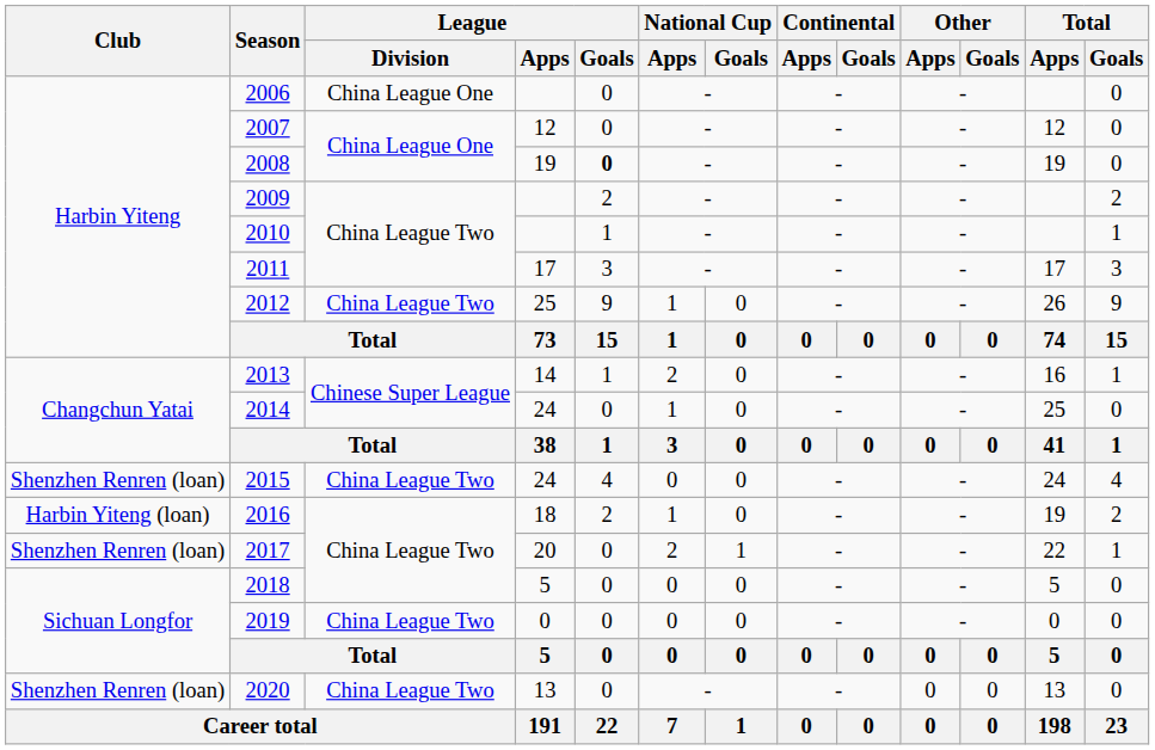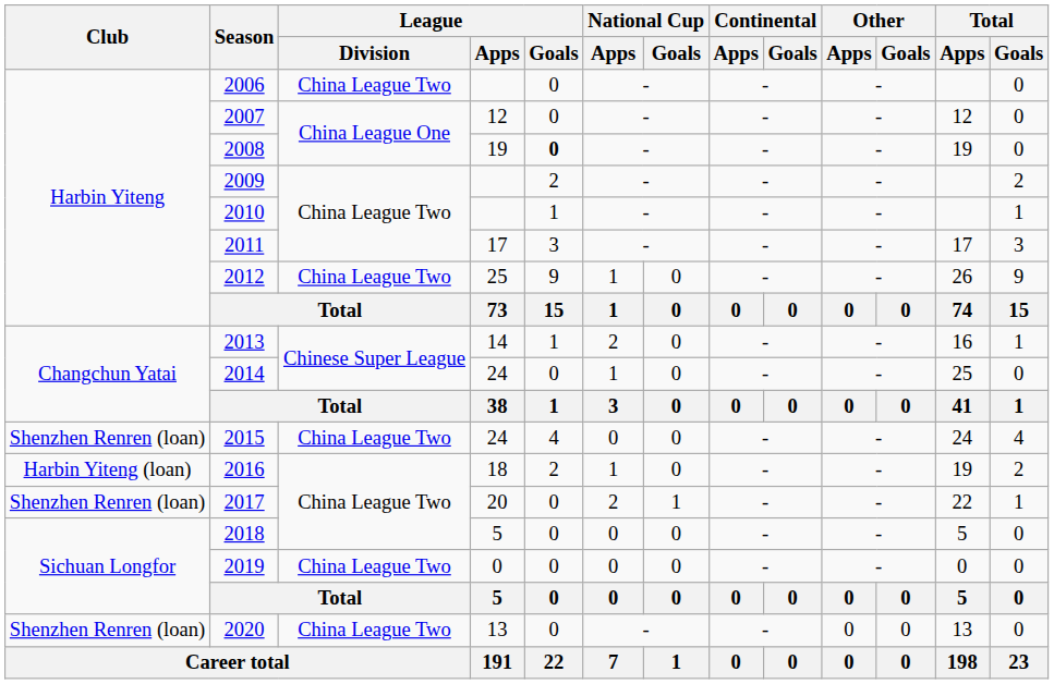 <table class="wikitable" style="text-align: center">
 <tr>
 <th rowspan="2">Club</th>
 <th rowspan="2">Season</th>
 <th colspan="3">League</th>
 <th colspan="2">National Cup</th>
 <th colspan="2">Continental</th>
 <th colspan="2">Other</th>
 <th colspan="2">Total</th>
 </tr>
 <tr>
 <th>Division</th>
 <th>Apps</th>
 <th>Goals</th>
 <th>Apps</th>
 <th>Goals</th>
 <th>Apps</th>
 <th>Goals</th>
 <th>Apps</th>
 <th>Goals</th>
 <th>Apps</th>
 <th>Goals</th>
 </tr>
 <tr>
 <td rowspan=8><a href='#'>Harbin Yiteng</a></td>
 <td><a href='#'>2006</a></td>
-<td>China League One</td>
+<td><a href='#'>China League Two</a></td>
 <td></td>
 <td>0</td>
 <td colspan="2">-</td>
 <td colspan="2">-</td>
 <td colspan="2">-</td>
 <td></td>
 <td>0</td>
 </tr>
 <tr>
 <td><a href='#'>2007</a></td>
 <td rowspan="2"><a href='#'>China League One</a></td>
 <td>12</td>
 <td>0</td>
 <td colspan="2">-</td>
 <td colspan="2">-</td>
 <td colspan="2">-</td>
 <td>12</td>
 <td>0</td>
 </tr>
 <tr>
 <td><a href='#'>2008</a></td>
 <td>19</td>
 <td><strong>0</strong></td>
 <td colspan="2">-</td>
 <td colspan="2">-</td>
 <td colspan="2">-</td>
 <td>19</td>
 <td>0</td>
 </tr>
 <tr>
 <td><a href='#'>2009</a></td>
 <td rowspan="3">China League Two</td>
 <td></td>
 <td>2</td>
 <td colspan="2">-</td>
 <td colspan="2">-</td>
 <td colspan="2">-</td>
 <td></td>
 <td>2</td>
 </tr>
 <tr>
 <td><a href='#'>2010</a></td>
 <td></td>
 <td>1</td>
 <td colspan="2">-</td>
 <td colspan="2">-</td>
 <td colspan="2">-</td>
 <td></td>
 <td>1</td>
 </tr>
 <tr>
 <td><a href='#'>2011</a></td>
 <td>17</td>
 <td>3</td>
 <td colspan="2">-</td>
 <td colspan="2">-</td>
 <td colspan="2">-</td>
 <td>17</td>
 <td>3</td>
 </tr>
 <tr>
 <td><a href='#'>2012</a></td>
 <td><a href='#'>China League Two</a></td>
 <td>25</td>
 <td>9</td>
 <td>1</td>
 <td>0</td>
 <td colspan="2">-</td>
 <td colspan="2">-</td>
 <td>26</td>
 <td>9</td>
 </tr>
 <tr>
 <th colspan=2>Total</th>
 <th>73</th>
 <th>15</th>
 <th>1</th>
 <th>0</th>
 <th>0</th>
 <th>0</th>
 <th>0</th>
 <th>0</th>
 <th>74</th>
 <th>15</th>
 </tr>
 <tr>
 <td rowspan=3><a href='#'>Changchun Yatai</a></td>
 <td><a href='#'>2013</a></td>
 <td rowspan="2"><a href='#'>Chinese Super League</a></td>
 <td>14</td>
 <td>1</td>
 <td>2</td>
 <td>0</td>
 <td colspan="2">-</td>
 <td colspan="2">-</td>
 <td>16</td>
 <td>1</td>
 </tr>
 <tr>
 <td><a href='#'>2014</a></td>
 <td>24</td>
 <td>0</td>
 <td>1</td>
 <td>0</td>
 <td colspan="2">-</td>
 <td colspan="2">-</td>
 <td>25</td>
 <td>0</td>
 </tr>
 <tr>
 <th colspan=2>Total</th>
 <th>38</th>
 <th>1</th>
 <th>3</th>
 <th>0</th>
 <th>0</th>
 <th>0</th>
 <th>0</th>
 <th>0</th>
 <th>41</th>
 <th>1</th>
 </tr>
 <tr>
 <td><a href='#'>Shenzhen Renren</a> (loan)</td>
 <td><a href='#'>2015</a></td>
 <td><a href='#'>China League Two</a></td>
 <td>24</td>
 <td>4</td>
 <td>0</td>
 <td>0</td>
 <td colspan="2">-</td>
 <td colspan="2">-</td>
 <td>24</td>
 <td>4</td>
 </tr>
 <tr>
 <td><a href='#'>Harbin Yiteng</a> (loan)</td>
 <td><a href='#'>2016</a></td>
 <td rowspan=3>China League Two</td>
 <td>18</td>
 <td>2</td>
 <td>1</td>
 <td>0</td>
 <td colspan="2">-</td>
 <td colspan="2">-</td>
 <td>19</td>
 <td>2</td>
 </tr>
 <tr>
 <td><a href='#'>Shenzhen Renren</a> (loan)</td>
 <td><a href='#'>2017</a></td>
 <td>20</td>
 <td>0</td>
 <td>2</td>
 <td>1</td>
 <td colspan="2">-</td>
 <td colspan="2">-</td>
 <td>22</td>
 <td>1</td>
 </tr>
 <tr>
 <td rowspan=3><a href='#'>Sichuan Longfor</a></td>
 <td><a href='#'>2018</a></td>
 <td>5</td>
 <td>0</td>
 <td>0</td>
 <td>0</td>
 <td colspan="2">-</td>
 <td colspan="2">-</td>
 <td>5</td>
 <td>0</td>
 </tr>
 <tr>
 <td><a href='#'>2019</a></td>
 <td><a href='#'>China League Two</a></td>
 <td>0</td>
 <td>0</td>
 <td>0</td>
 <td>0</td>
 <td colspan="2">-</td>
 <td colspan="2">-</td>
 <td>0</td>
 <td>0</td>
 </tr>
 <tr>
 <th colspan=2>Total</th>
 <th>5</th>
 <th>0</th>
 <th>0</th>
 <th>0</th>
 <th>0</th>
 <th>0</th>
 <th>0</th>
 <th>0</th>
 <th>5</th>
 <th>0</th>
 </tr>
 <tr>
 <td><a href='#'>Shenzhen Renren</a> (loan)</td>
 <td><a href='#'>2020</a></td>
 <td><a href='#'>China League Two</a></td>
 <td>13</td>
 <td>0</td>
 <td colspan="2">-</td>
 <td colspan="2">-</td>
 <td>0</td>
 <td>0</td>
 <td>13</td>
 <td>0</td>
 </tr>
 <tr>
 <th colspan=3>Career total</th>
 <th>191</th>
 <th>22</th>
 <th>7</th>
 <th>1</th>
 <th>0</th>
 <th>0</th>
 <th>0</th>
 <th>0</th>
 <th>198</th>
 <th>23</th>
 </tr>
 </table>
